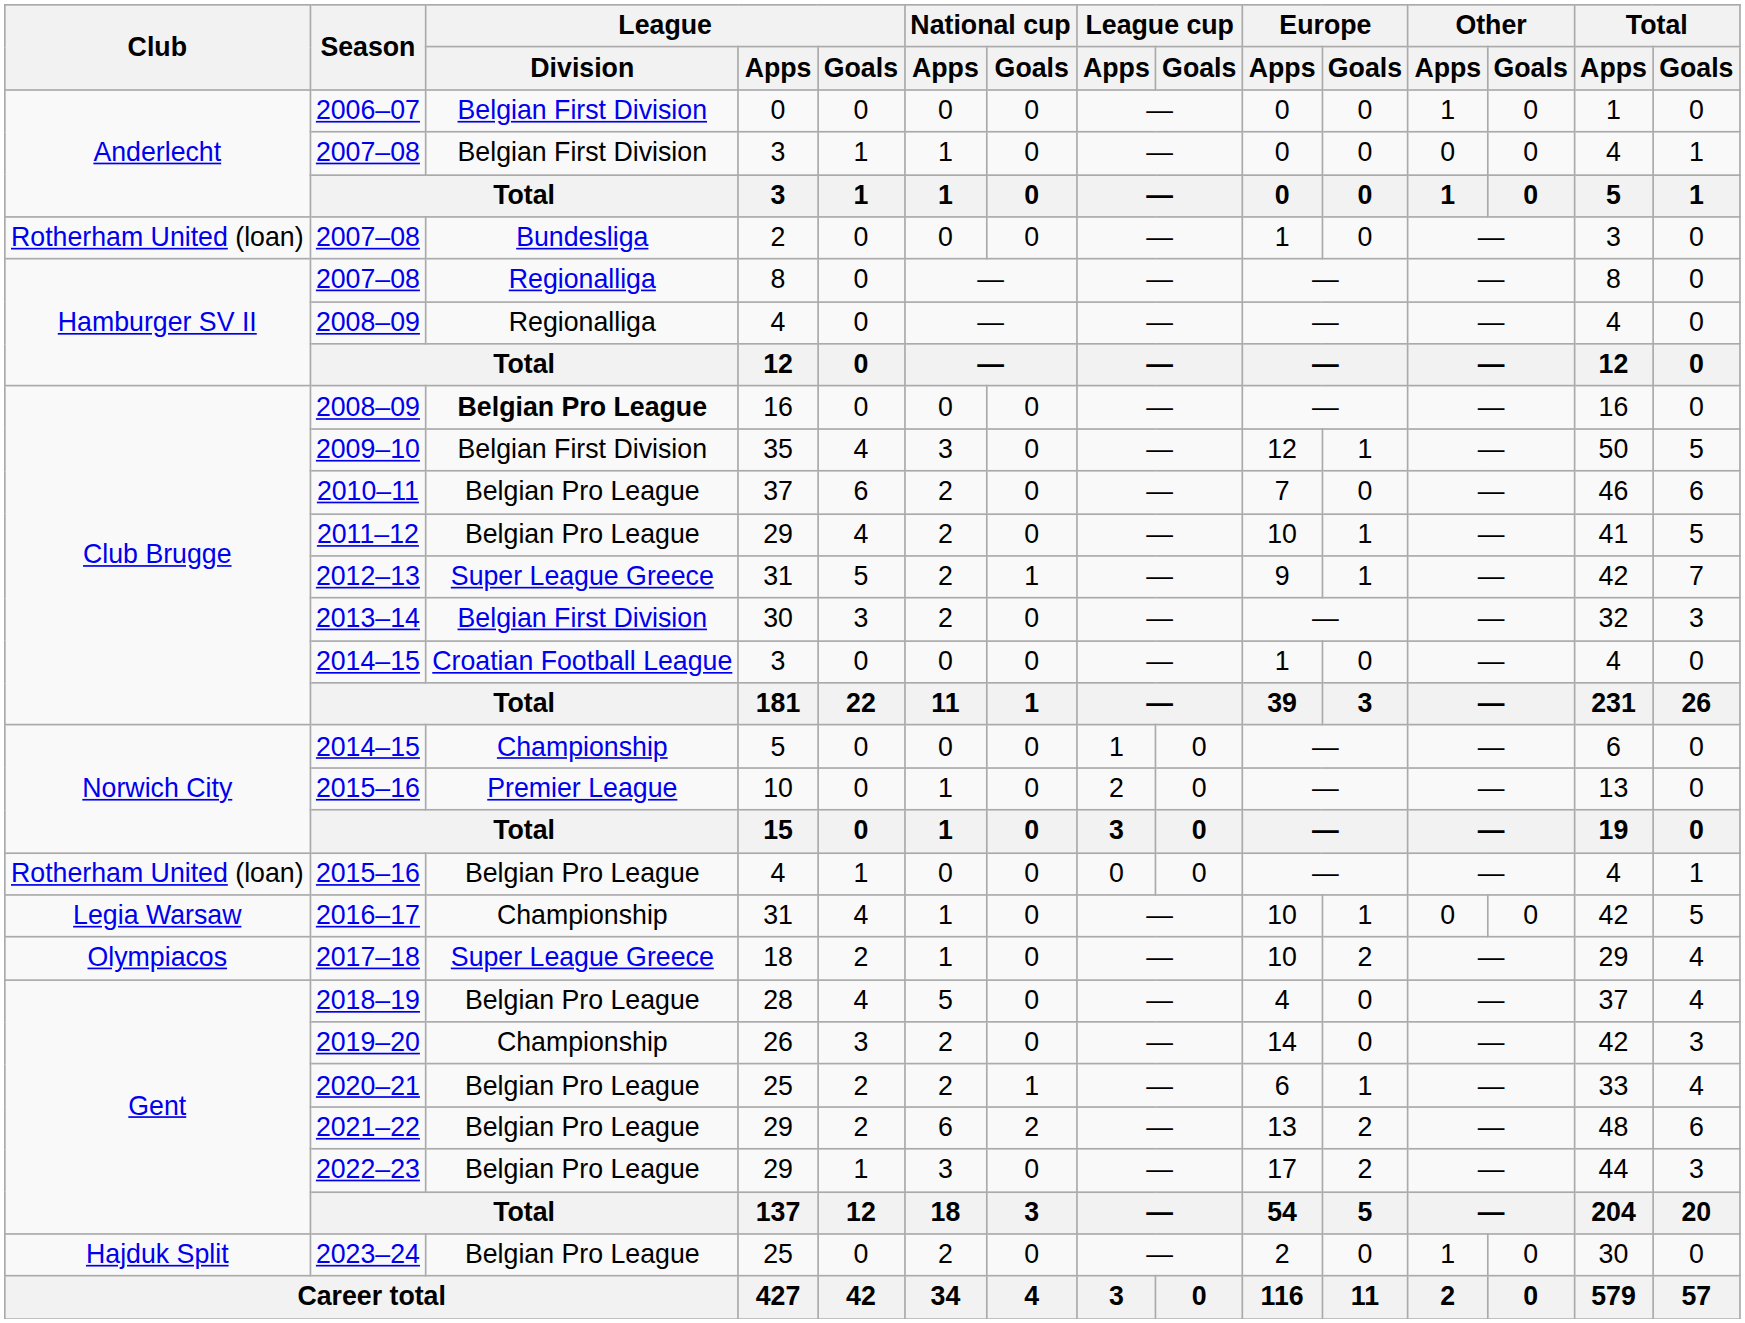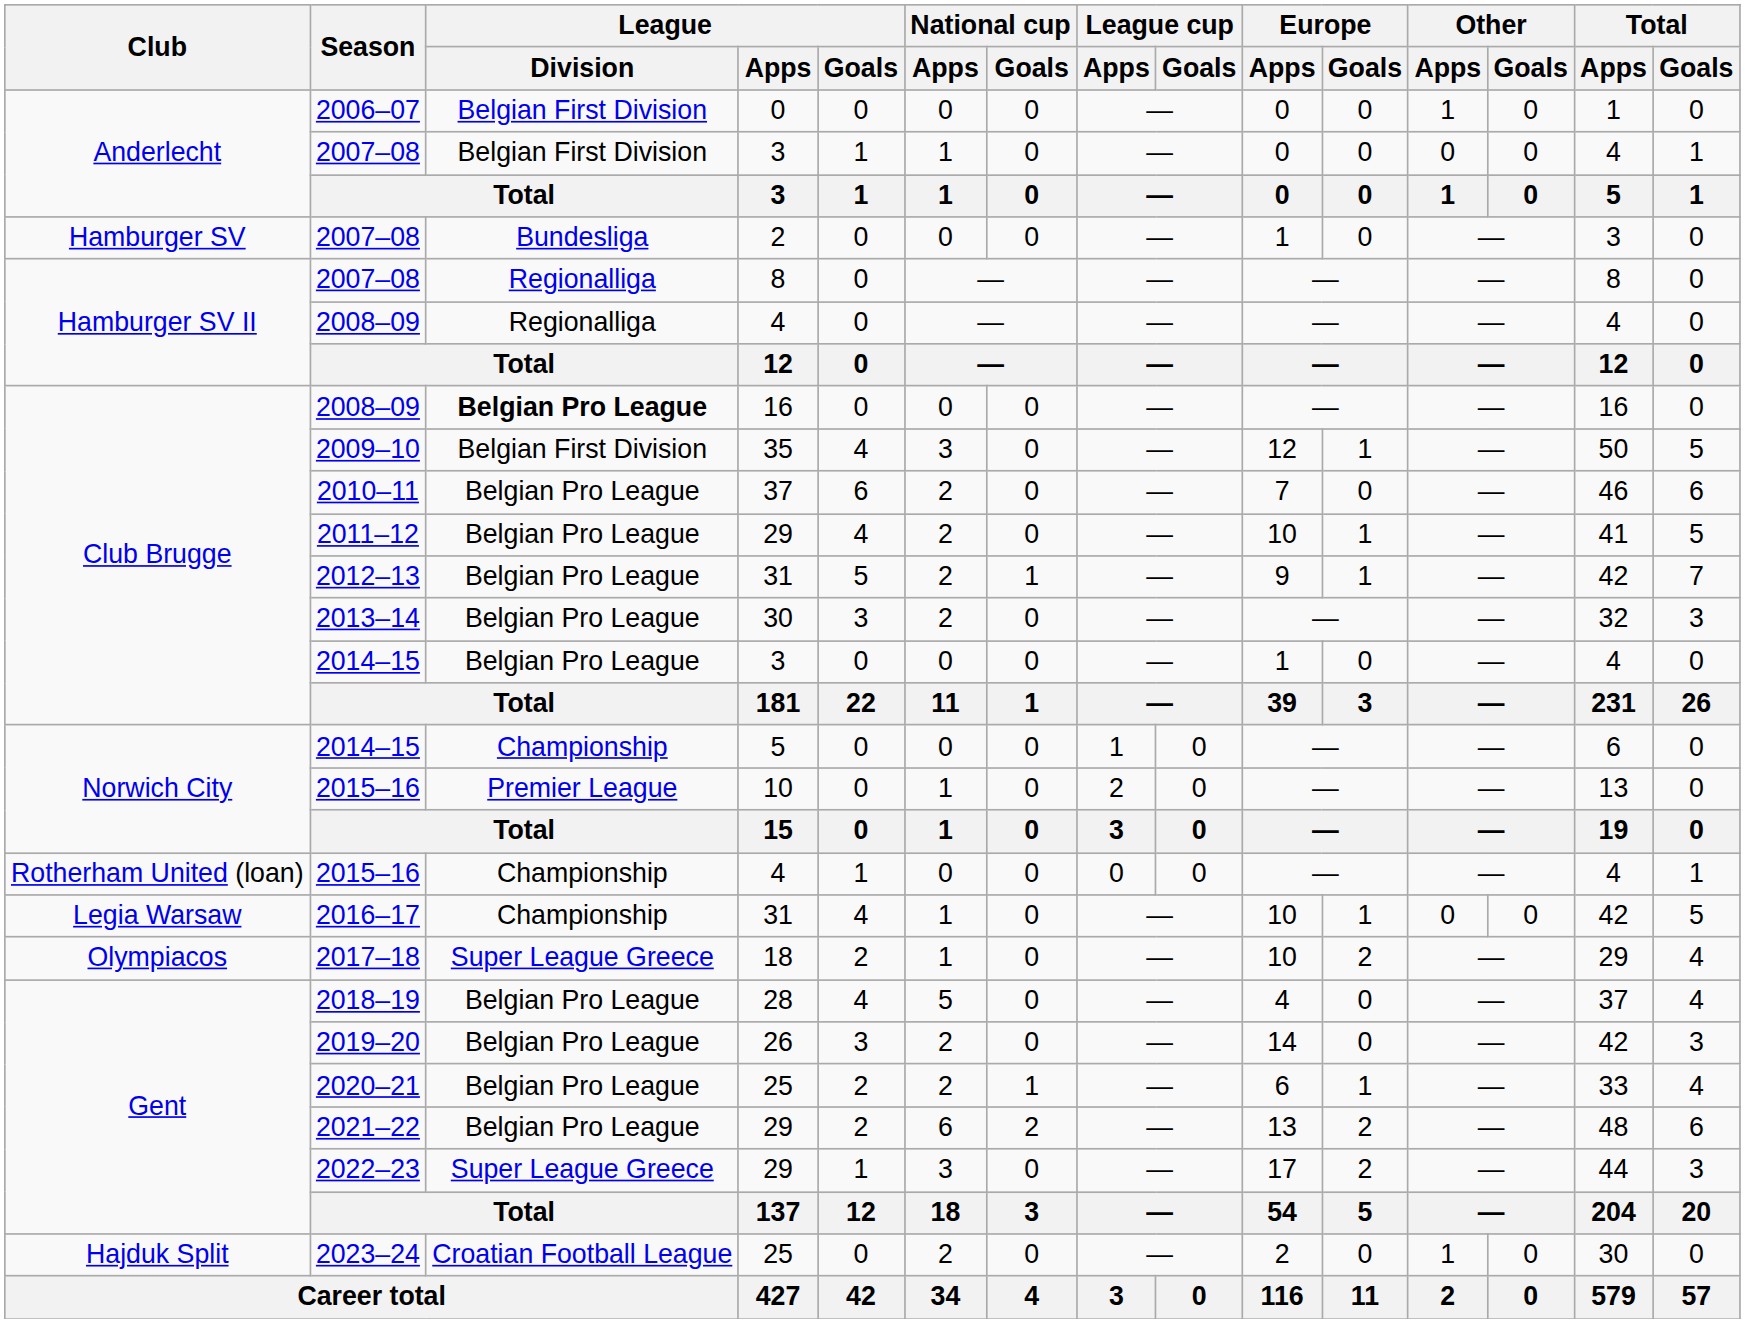 <table class="wikitable" style="text-align:center">
 <tr>
 <th rowspan="2">Club</th>
 <th rowspan="2">Season</th>
 <th colspan="3">League</th>
 <th colspan="2">National cup</th>
 <th colspan="2">League cup</th>
 <th colspan="2">Europe</th>
 <th colspan="2">Other</th>
 <th colspan="2">Total</th>
 </tr>
 <tr>
 <th>Division</th>
 <th>Apps</th>
 <th>Goals</th>
 <th>Apps</th>
 <th>Goals</th>
 <th>Apps</th>
 <th>Goals</th>
 <th>Apps</th>
 <th>Goals</th>
 <th>Apps</th>
 <th>Goals</th>
 <th>Apps</th>
 <th>Goals</th>
 </tr>
 <tr>
 <td rowspan="3"><a href='#'>Anderlecht</a></td>
 <td><a href='#'>2006–07</a></td>
 <td><a href='#'>Belgian First Division</a></td>
 <td>0</td>
 <td>0</td>
 <td>0</td>
 <td>0</td>
 <td colspan="2">—</td>
 <td>0</td>
 <td>0</td>
 <td>1</td>
 <td>0</td>
 <td>1</td>
 <td>0</td>
 </tr>
 <tr>
 <td><a href='#'>2007–08</a></td>
 <td>Belgian First Division</td>
 <td>3</td>
 <td>1</td>
 <td>1</td>
 <td>0</td>
 <td colspan="2">—</td>
 <td>0</td>
 <td>0</td>
 <td>0</td>
 <td>0</td>
 <td>4</td>
 <td>1</td>
 </tr>
 <tr>
 <th colspan="2">Total</th>
 <th>3</th>
 <th>1</th>
 <th>1</th>
 <th>0</th>
 <th colspan="2">—</th>
 <th>0</th>
 <th>0</th>
 <th>1</th>
 <th>0</th>
 <th>5</th>
 <th>1</th>
 </tr>
 <tr>
-<td><a href='#'>Rotherham United</a> (loan)</td>
+<td><a href='#'>Hamburger SV</a></td>
 <td><a href='#'>2007–08</a></td>
 <td><a href='#'>Bundesliga</a></td>
 <td>2</td>
 <td>0</td>
 <td>0</td>
 <td>0</td>
 <td colspan="2">—</td>
 <td>1</td>
 <td>0</td>
 <td colspan="2">—</td>
 <td>3</td>
 <td>0</td>
 </tr>
 <tr>
 <td rowspan="3"><a href='#'>Hamburger SV II</a></td>
 <td><a href='#'>2007–08</a></td>
 <td><a href='#'>Regionalliga</a></td>
 <td>8</td>
 <td>0</td>
 <td colspan="2">—</td>
 <td colspan="2">—</td>
 <td colspan="2">—</td>
 <td colspan="2">—</td>
 <td>8</td>
 <td>0</td>
 </tr>
 <tr>
 <td><a href='#'>2008–09</a></td>
 <td>Regionalliga</td>
 <td>4</td>
 <td>0</td>
 <td colspan="2">—</td>
 <td colspan="2">—</td>
 <td colspan="2">—</td>
 <td colspan="2">—</td>
 <td>4</td>
 <td>0</td>
 </tr>
 <tr>
 <th colspan="2">Total</th>
 <th>12</th>
 <th>0</th>
 <th colspan="2">—</th>
 <th colspan="2">—</th>
 <th colspan="2">—</th>
 <th colspan="2">—</th>
 <th>12</th>
 <th>0</th>
 </tr>
 <tr>
 <td rowspan="8"><a href='#'>Club Brugge</a></td>
 <td><a href='#'>2008–09</a></td>
 <td><strong>Belgian Pro League</strong></td>
 <td>16</td>
 <td>0</td>
 <td>0</td>
 <td>0</td>
 <td colspan="2">—</td>
 <td colspan="2">—</td>
 <td colspan="2">—</td>
 <td>16</td>
 <td>0</td>
 </tr>
 <tr>
 <td><a href='#'>2009–10</a></td>
 <td>Belgian First Division</td>
 <td>35</td>
 <td>4</td>
 <td>3</td>
 <td>0</td>
 <td colspan="2">—</td>
 <td>12</td>
 <td>1</td>
 <td colspan="2">—</td>
 <td>50</td>
 <td>5</td>
 </tr>
 <tr>
 <td><a href='#'>2010–11</a></td>
 <td>Belgian Pro League</td>
 <td>37</td>
 <td>6</td>
 <td>2</td>
 <td>0</td>
 <td colspan="2">—</td>
 <td>7</td>
 <td>0</td>
 <td colspan="2">—</td>
 <td>46</td>
 <td>6</td>
 </tr>
 <tr>
 <td><a href='#'>2011–12</a></td>
 <td>Belgian Pro League</td>
 <td>29</td>
 <td>4</td>
 <td>2</td>
 <td>0</td>
 <td colspan="2">—</td>
 <td>10</td>
 <td>1</td>
 <td colspan="2">—</td>
 <td>41</td>
 <td>5</td>
 </tr>
 <tr>
 <td><a href='#'>2012–13</a></td>
-<td><a href='#'>Super League Greece</a></td>
+<td>Belgian Pro League</td>
 <td>31</td>
 <td>5</td>
 <td>2</td>
 <td>1</td>
 <td colspan="2">—</td>
 <td>9</td>
 <td>1</td>
 <td colspan="2">—</td>
 <td>42</td>
 <td>7</td>
 </tr>
 <tr>
 <td><a href='#'>2013–14</a></td>
-<td><a href='#'>Belgian First Division</a></td>
+<td>Belgian Pro League</td>
 <td>30</td>
 <td>3</td>
 <td>2</td>
 <td>0</td>
 <td colspan="2">—</td>
 <td colspan="2">—</td>
 <td colspan="2">—</td>
 <td>32</td>
 <td>3</td>
 </tr>
 <tr>
 <td><a href='#'>2014–15</a></td>
-<td><a href='#'>Croatian Football League</a></td>
+<td>Belgian Pro League</td>
 <td>3</td>
 <td>0</td>
 <td>0</td>
 <td>0</td>
 <td colspan="2">—</td>
 <td>1</td>
 <td>0</td>
 <td colspan="2">—</td>
 <td>4</td>
 <td>0</td>
 </tr>
 <tr>
 <th colspan="2">Total</th>
 <th>181</th>
 <th>22</th>
 <th>11</th>
 <th>1</th>
 <th colspan="2">—</th>
 <th>39</th>
 <th>3</th>
 <th colspan="2">—</th>
 <th>231</th>
 <th>26</th>
 </tr>
 <tr>
 <td rowspan="3"><a href='#'>Norwich City</a></td>
 <td><a href='#'>2014–15</a></td>
 <td><a href='#'>Championship</a></td>
 <td>5</td>
 <td>0</td>
 <td>0</td>
 <td>0</td>
 <td>1</td>
 <td>0</td>
 <td colspan="2">—</td>
 <td colspan="2">—</td>
 <td>6</td>
 <td>0</td>
 </tr>
 <tr>
 <td><a href='#'>2015–16</a></td>
 <td><a href='#'>Premier League</a></td>
 <td>10</td>
 <td>0</td>
 <td>1</td>
 <td>0</td>
 <td>2</td>
 <td>0</td>
 <td colspan="2">—</td>
 <td colspan="2">—</td>
 <td>13</td>
 <td>0</td>
 </tr>
 <tr>
 <th colspan="2">Total</th>
 <th>15</th>
 <th>0</th>
 <th>1</th>
 <th>0</th>
 <th>3</th>
 <th>0</th>
 <th colspan="2">—</th>
 <th colspan="2">—</th>
 <th>19</th>
 <th>0</th>
 </tr>
 <tr>
 <td><a href='#'>Rotherham United</a> (loan)</td>
 <td><a href='#'>2015–16</a></td>
-<td>Belgian Pro League</td>
+<td>Championship</td>
 <td>4</td>
 <td>1</td>
 <td>0</td>
 <td>0</td>
 <td>0</td>
 <td>0</td>
 <td colspan="2">—</td>
 <td colspan="2">—</td>
 <td>4</td>
 <td>1</td>
 </tr>
 <tr>
 <td><a href='#'>Legia Warsaw</a></td>
 <td><a href='#'>2016–17</a></td>
 <td>Championship</td>
 <td>31</td>
 <td>4</td>
 <td>1</td>
 <td>0</td>
 <td colspan="2">—</td>
 <td>10</td>
 <td>1</td>
 <td>0</td>
 <td>0</td>
 <td>42</td>
 <td>5</td>
 </tr>
 <tr>
 <td><a href='#'>Olympiacos</a></td>
 <td><a href='#'>2017–18</a></td>
 <td><a href='#'>Super League Greece</a></td>
 <td>18</td>
 <td>2</td>
 <td>1</td>
 <td>0</td>
 <td colspan="2">—</td>
 <td>10</td>
 <td>2</td>
 <td colspan="2">—</td>
 <td>29</td>
 <td>4</td>
 </tr>
 <tr>
 <td rowspan="6"><a href='#'>Gent</a></td>
 <td><a href='#'>2018–19</a></td>
 <td>Belgian Pro League</td>
 <td>28</td>
 <td>4</td>
 <td>5</td>
 <td>0</td>
 <td colspan="2">—</td>
 <td>4</td>
 <td>0</td>
 <td colspan="2">—</td>
 <td>37</td>
 <td>4</td>
 </tr>
 <tr>
 <td><a href='#'>2019–20</a></td>
-<td>Championship</td>
+<td>Belgian Pro League</td>
 <td>26</td>
 <td>3</td>
 <td>2</td>
 <td>0</td>
 <td colspan="2">—</td>
 <td>14</td>
 <td>0</td>
 <td colspan="2">—</td>
 <td>42</td>
 <td>3</td>
 </tr>
 <tr>
 <td><a href='#'>2020–21</a></td>
 <td>Belgian Pro League</td>
 <td>25</td>
 <td>2</td>
 <td>2</td>
 <td>1</td>
 <td colspan="2">—</td>
 <td>6</td>
 <td>1</td>
 <td colspan="2">—</td>
 <td>33</td>
 <td>4</td>
 </tr>
 <tr>
 <td><a href='#'>2021–22</a></td>
 <td>Belgian Pro League</td>
 <td>29</td>
 <td>2</td>
 <td>6</td>
 <td>2</td>
 <td colspan="2">—</td>
 <td>13</td>
 <td>2</td>
 <td colspan="2">—</td>
 <td>48</td>
 <td>6</td>
 </tr>
 <tr>
 <td><a href='#'>2022–23</a></td>
-<td>Belgian Pro League</td>
+<td><a href='#'>Super League Greece</a></td>
 <td>29</td>
 <td>1</td>
 <td>3</td>
 <td>0</td>
 <td colspan="2">—</td>
 <td>17</td>
 <td>2</td>
 <td colspan="2">—</td>
 <td>44</td>
 <td>3</td>
 </tr>
 <tr>
 <th colspan="2">Total</th>
 <th>137</th>
 <th>12</th>
 <th>18</th>
 <th>3</th>
 <th colspan="2">—</th>
 <th>54</th>
 <th>5</th>
 <th colspan="2">—</th>
 <th>204</th>
 <th>20</th>
 </tr>
 <tr>
 <td><a href='#'>Hajduk Split</a></td>
 <td><a href='#'>2023–24</a></td>
-<td>Belgian Pro League</td>
+<td><a href='#'>Croatian Football League</a></td>
 <td>25</td>
 <td>0</td>
 <td>2</td>
 <td>0</td>
 <td colspan="2">—</td>
 <td>2</td>
 <td>0</td>
 <td>1</td>
 <td>0</td>
 <td>30</td>
 <td>0</td>
 </tr>
 <tr>
 <th colspan="3">Career total</th>
 <th>427</th>
 <th>42</th>
 <th>34</th>
 <th>4</th>
 <th>3</th>
 <th>0</th>
 <th>116</th>
 <th>11</th>
 <th>2</th>
 <th>0</th>
 <th>579</th>
 <th>57</th>
 </tr>
 </table>
